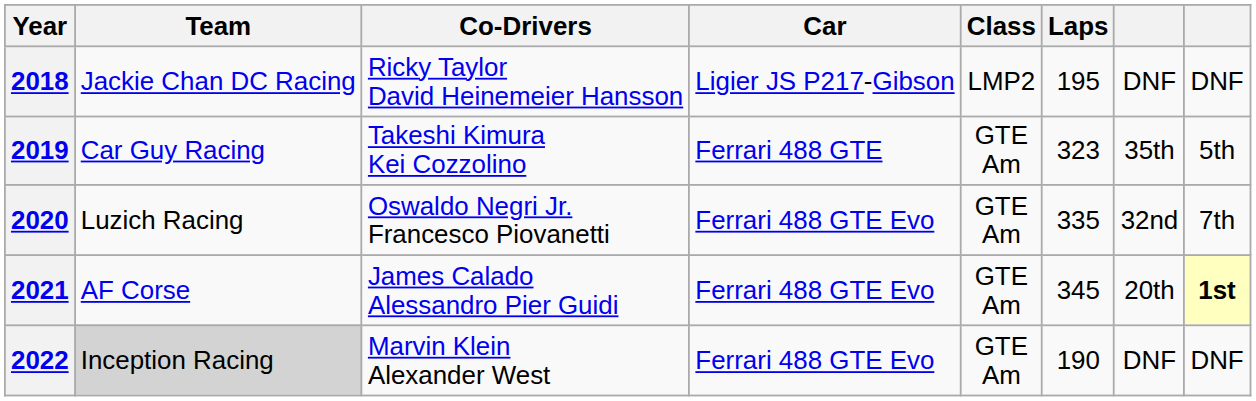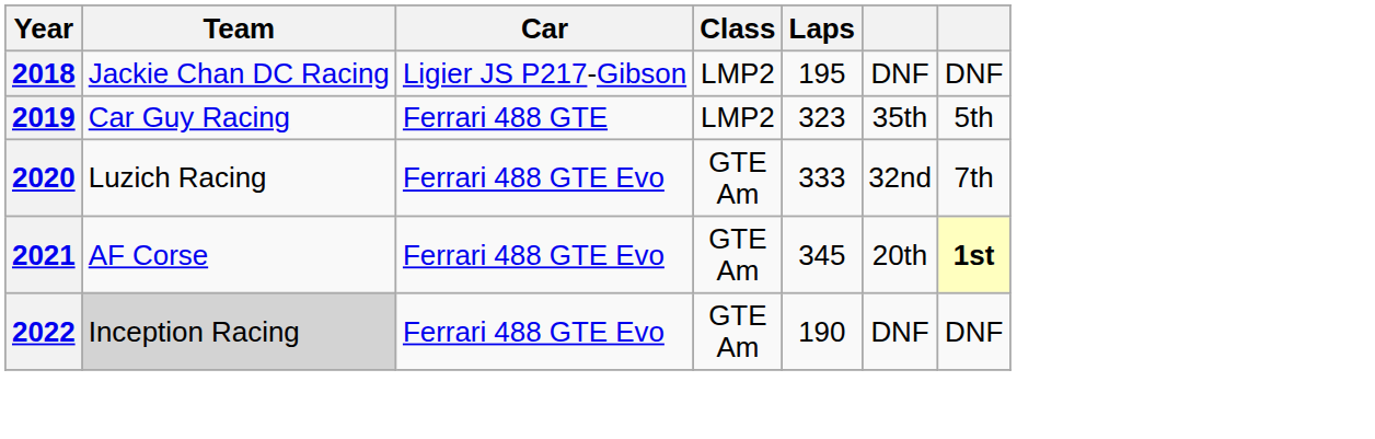 <table class="wikitable" style="text-align:center; font-size:90%">
 <tr>
 <th>Year</th>
 <th>Team</th>
-<th>Co-Drivers</th>
 <th>Car</th>
 <th>Class</th>
 <th>Laps</th>
 <th></th>
 <th></th>
 </tr>
 <tr>
 <th><a href='#'>2018</a></th>
 <td align="left"> <a href='#'>Jackie Chan DC Racing</a></td>
-<td align="left"> <a href='#'>Ricky Taylor</a><br> <a href='#'>David Heinemeier Hansson</a></td>
 <td align="left"><a href='#'>Ligier JS P217</a>-<a href='#'>Gibson</a></td>
 <td>LMP2</td>
 <td>195</td>
 <td>DNF</td>
 <td>DNF</td>
 </tr>
 <tr>
 <th><a href='#'>2019</a></th>
 <td align="left"> <a href='#'>Car Guy Racing</a></td>
-<td align="left"> <a href='#'>Takeshi Kimura</a><br> <a href='#'>Kei Cozzolino</a></td>
 <td align="left"><a href='#'>Ferrari 488 GTE</a></td>
-<td>GTE<br>Am</td>
+<td>LMP2</td>
 <td>323</td>
 <td>35th</td>
 <td>5th</td>
 </tr>
 <tr>
 <th><a href='#'>2020</a></th>
 <td align="left"> Luzich Racing</td>
-<td align="left"> <a href='#'>Oswaldo Negri Jr.</a><br> Francesco Piovanetti</td>
 <td align="left"><a href='#'>Ferrari 488 GTE Evo</a></td>
 <td>GTE<br>Am</td>
-<td>335</td>
+<td>333</td>
 <td>32nd</td>
 <td>7th</td>
 </tr>
 <tr>
 <th><a href='#'>2021</a></th>
 <td align="left"> <a href='#'>AF Corse</a></td>
-<td align="left"> <a href='#'>James Calado</a><br> <a href='#'>Alessandro Pier Guidi</a></td>
 <td align="left"><a href='#'>Ferrari 488 GTE Evo</a></td>
 <td>GTE<br>Am</td>
 <td>345</td>
 <td>20th</td>
 <td style="background:#FFFFBF;"><strong>1st</strong></td>
 </tr>
 <tr>
 <th><a href='#'>2022</a></th>
 <td align="left" style="background: lightgrey;"> Inception Racing</td>
-<td align="left"> <a href='#'>Marvin Klein</a><br> Alexander West</td>
 <td align="left"><a href='#'>Ferrari 488 GTE Evo</a></td>
 <td>GTE<br>Am</td>
 <td>190</td>
 <td>DNF</td>
 <td>DNF</td>
 </tr>
 </table>
